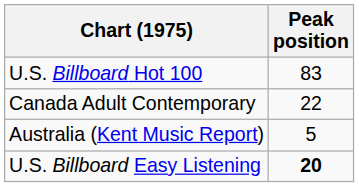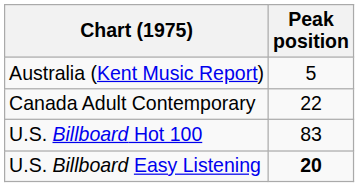 <table class="wikitable sortable">
 <tr>
 <th>Chart (1975)</th>
 <th>Peak<br>position</th>
 </tr>
 <tr>
-<td>U.S. <a href='#'><em>Billboard</em> Hot 100</a></td>
-<td align=center>83</td>
+<td>Australia (<a href='#'>Kent Music Report</a>)</td>
+<td align=center>5</td>
 </tr>
 <tr>
 <td>Canada Adult Contemporary</td>
 <td align=center>22</td>
 </tr>
 <tr>
-<td>Australia (<a href='#'>Kent Music Report</a>)</td>
-<td align=center>5</td>
+<td>U.S. <a href='#'><em>Billboard</em> Hot 100</a></td>
+<td align=center>83</td>
 </tr>
 <tr>
 <td>U.S. <em>Billboard</em> <a href='#'>Easy Listening</a></td>
 <td align=center><strong>20</strong></td>
 </tr>
 </table>
